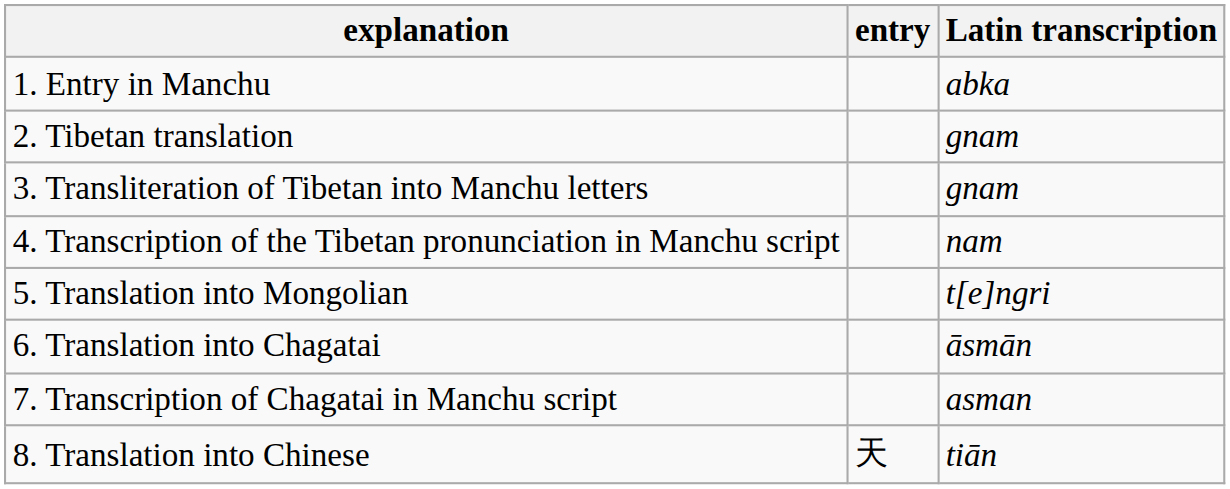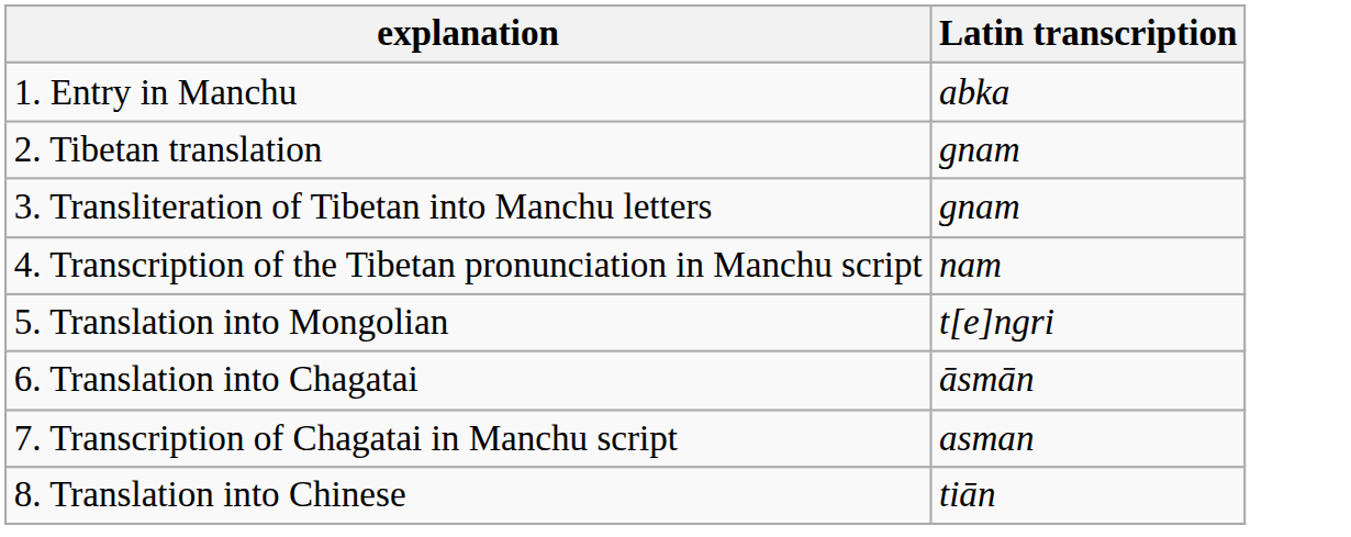 <table class="wikitable">
 <tr>
 <th>explanation</th>
-<th>entry</th>
 <th>Latin transcription</th>
 </tr>
 <tr ---->
 <td>1. Entry in Manchu</td>
-<td></td>
 <td><em>abka</em></td>
 </tr>
 <tr ---->
 <td>2. Tibetan translation</td>
-<td></td>
 <td><em>gnam</em></td>
 </tr>
 <tr ---->
 <td>3. Transliteration of Tibetan into Manchu letters</td>
-<td></td>
 <td><em>gnam</em></td>
 </tr>
 <tr ---->
 <td>4. Transcription of the Tibetan pronunciation in Manchu script</td>
-<td></td>
 <td><em>nam</em></td>
 </tr>
 <tr ---->
 <td>5. Translation into Mongolian</td>
-<td></td>
 <td><em>t[e]ngri</em></td>
 </tr>
 <tr ---->
 <td>6. Translation into Chagatai</td>
-<td></td>
 <td><em>āsmān</em></td>
 </tr>
 <tr ---->
 <td>7. Transcription of Chagatai in Manchu script</td>
-<td></td>
 <td><em>asman</em></td>
 </tr>
 <tr ---->
 <td>8. Translation into Chinese</td>
-<td>天</td>
 <td><em>tiān</em></td>
 </tr>
 </table>
